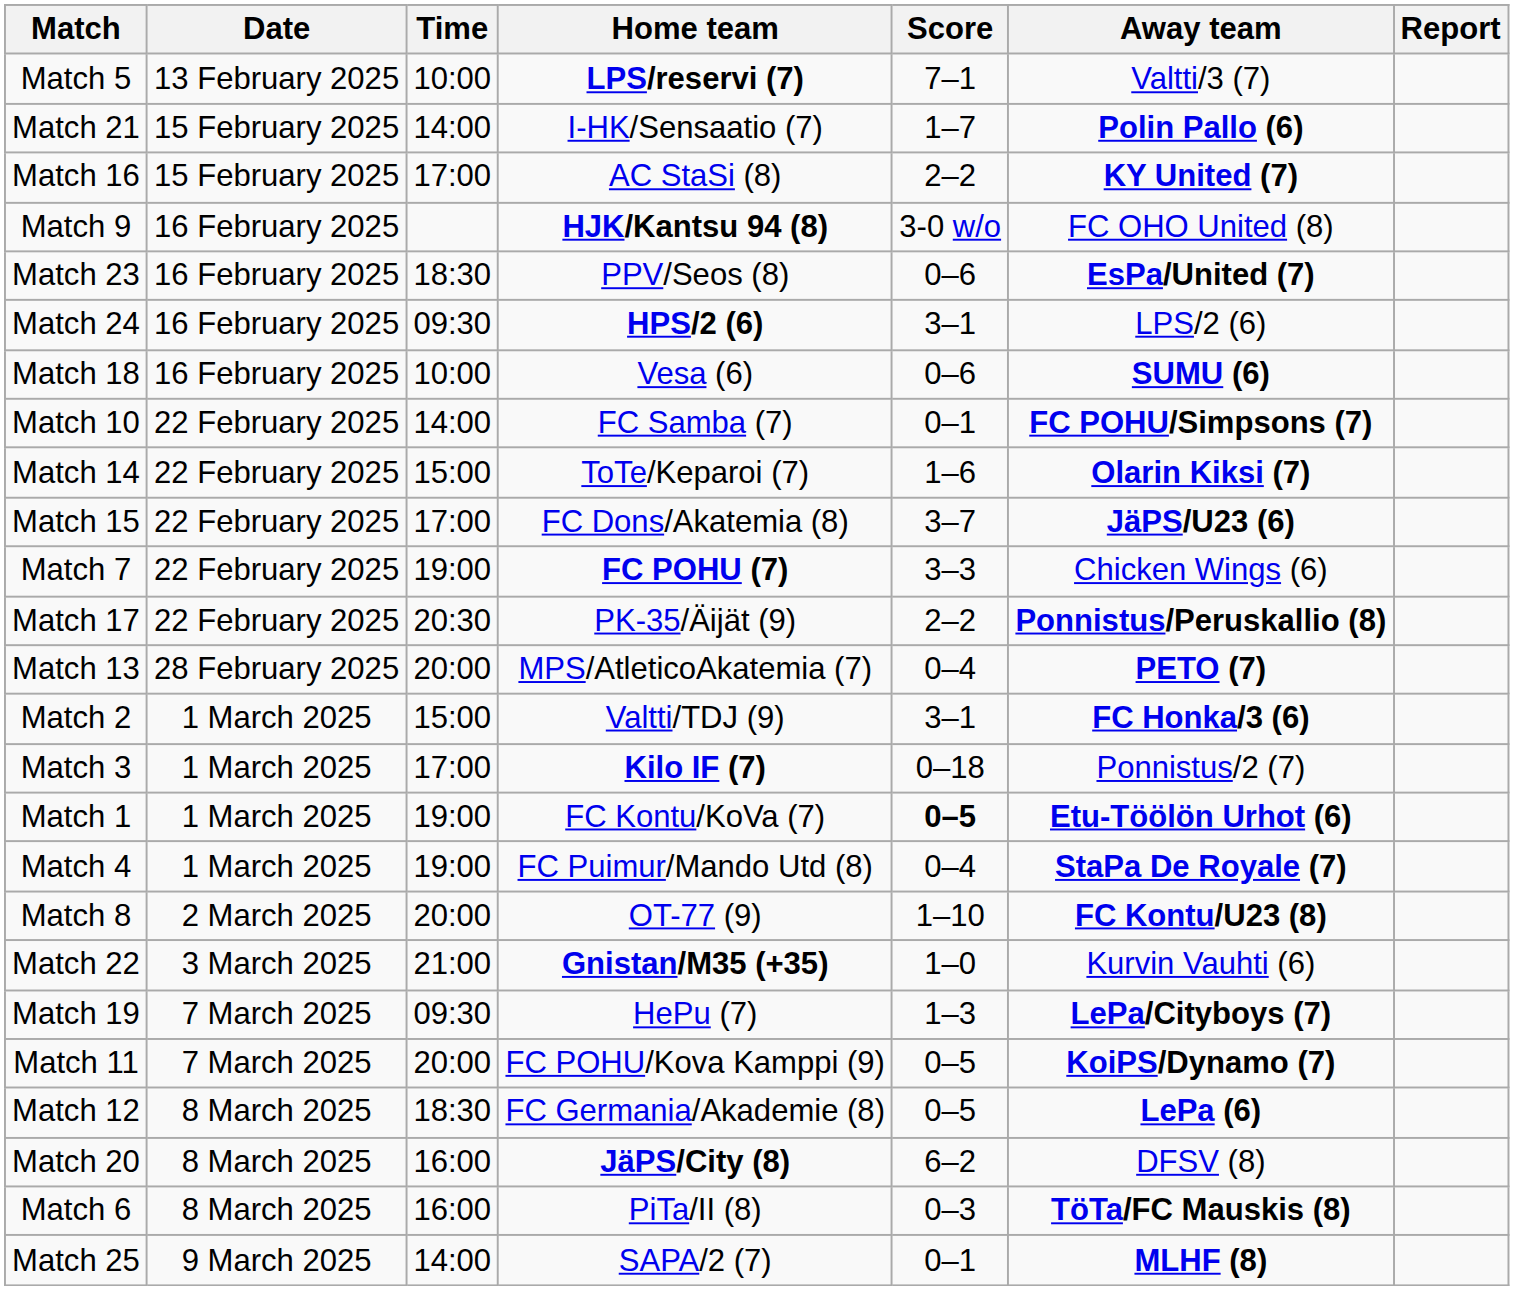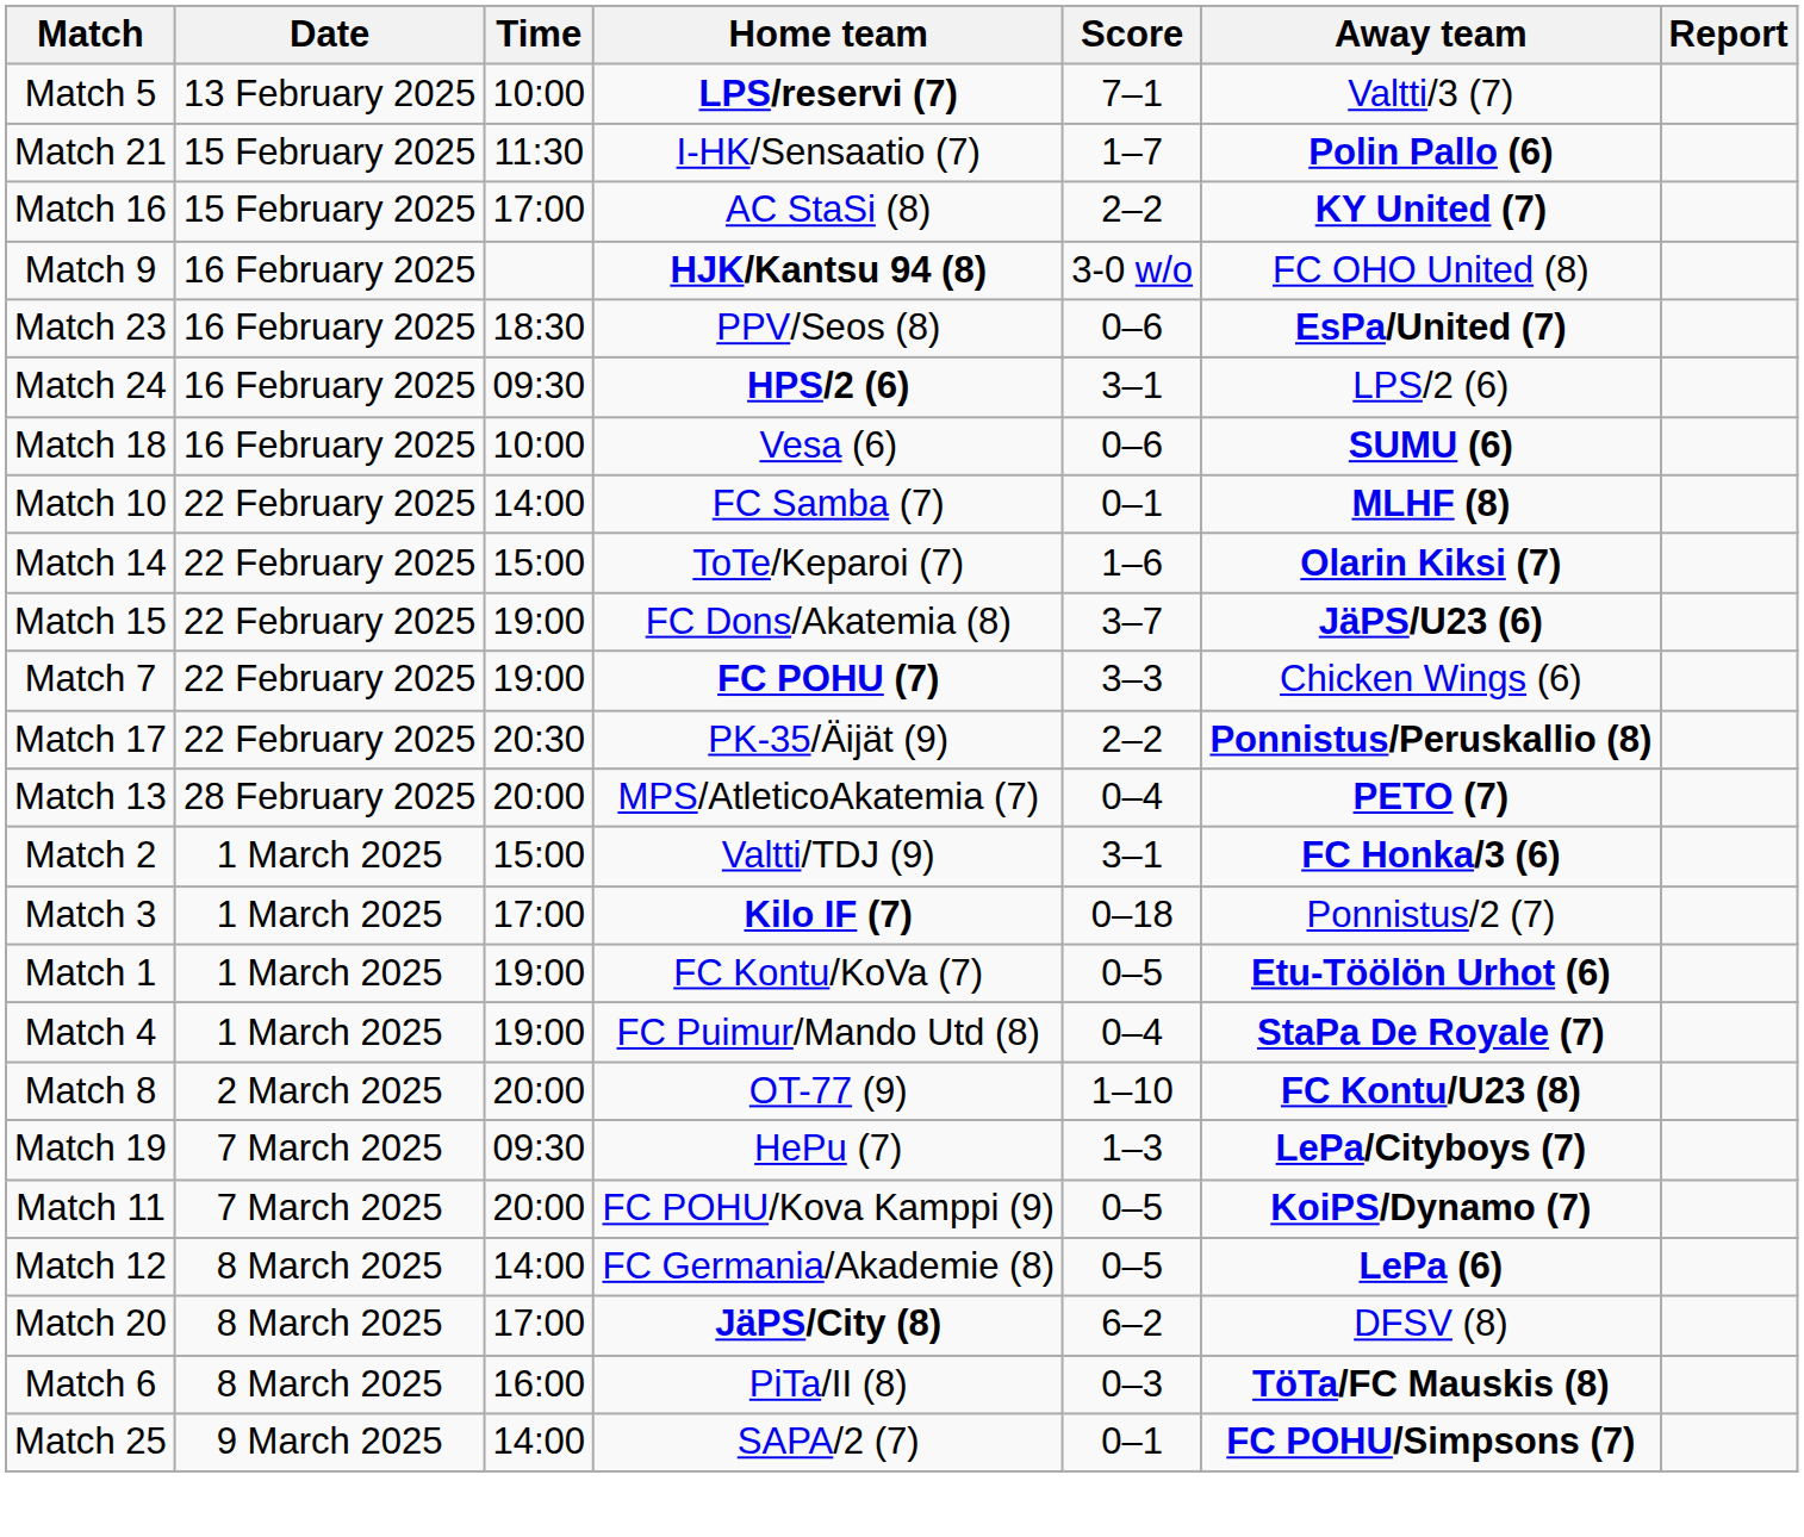 <table class="wikitable" style="text-align:center">
 <tr>
 <th style= width="40px">Match</th>
 <th style= width="40px">Date</th>
 <th style= width="40px">Time</th>
 <th style= width="150px">Home team</th>
 <th style= width="60px">Score</th>
 <th style= width="150px">Away team</th>
 <th style= width="30px">Report</th>
 </tr>
 <tr>
 <td>Match 5</td>
 <td>13 February 2025</td>
 <td>10:00</td>
 <td><strong><a href='#'>LPS</a>/reservi (7)</strong></td>
 <td>7–1</td>
 <td><a href='#'>Valtti</a>/3 (7)</td>
 <td></td>
 </tr>
 <tr>
 <td>Match 21</td>
 <td>15 February 2025</td>
-<td>14:00</td>
+<td>11:30</td>
 <td><a href='#'>I-HK</a>/Sensaatio (7)</td>
 <td>1–7</td>
 <td><strong><a href='#'>Polin Pallo</a> (6)</strong></td>
 <td></td>
 </tr>
 <tr>
 <td>Match 16</td>
 <td>15 February 2025</td>
 <td>17:00</td>
 <td><a href='#'>AC StaSi</a> (8)</td>
 <td>2–2 </td>
 <td><strong><a href='#'>KY United</a> (7)</strong></td>
 <td></td>
 </tr>
 <tr>
 <td>Match 9</td>
 <td>16 February 2025</td>
 <td></td>
 <td><strong><a href='#'>HJK</a>/Kantsu 94 (8)</strong></td>
 <td>3-0 <a href='#'>w/o</a></td>
 <td><a href='#'>FC OHO United</a> (8)</td>
 <td></td>
 </tr>
 <tr>
 <td>Match 23</td>
 <td>16 February 2025</td>
 <td>18:30</td>
 <td><a href='#'>PPV</a>/Seos (8)</td>
 <td>0–6</td>
 <td><strong><a href='#'>EsPa</a>/United (7)</strong></td>
 <td></td>
 </tr>
 <tr>
 <td>Match 24</td>
 <td>16 February 2025</td>
 <td>09:30</td>
 <td><strong><a href='#'>HPS</a>/2 (6)</strong></td>
 <td>3–1</td>
 <td><a href='#'>LPS</a>/2 (6)</td>
 <td></td>
 </tr>
 <tr>
 <td>Match 18</td>
 <td>16 February 2025</td>
 <td>10:00</td>
 <td><a href='#'>Vesa</a> (6)</td>
 <td>0–6</td>
 <td><strong><a href='#'>SUMU</a> (6)</strong></td>
 <td></td>
 </tr>
 <tr>
 <td>Match 10</td>
 <td>22 February 2025</td>
 <td>14:00</td>
 <td><a href='#'>FC Samba</a> (7)</td>
 <td>0–1</td>
-<td><strong><a href='#'>FC POHU</a>/Simpsons (7)</strong></td>
+<td><strong><a href='#'>MLHF</a> (8)</strong></td>
 <td></td>
 </tr>
 <tr>
 <td>Match 14</td>
 <td>22 February 2025</td>
 <td>15:00</td>
 <td><a href='#'>ToTe</a>/Keparoi (7)</td>
 <td>1–6</td>
 <td><strong><a href='#'>Olarin Kiksi</a> (7)</strong></td>
 <td></td>
 </tr>
 <tr>
 <td>Match 15</td>
 <td>22 February 2025</td>
-<td>17:00</td>
+<td>19:00</td>
 <td><a href='#'>FC Dons</a>/Akatemia (8)</td>
 <td>3–7</td>
 <td><strong><a href='#'>JäPS</a>/U23 (6)</strong></td>
 <td></td>
 </tr>
 <tr>
 <td>Match 7</td>
 <td>22 February 2025</td>
 <td>19:00</td>
 <td><strong><a href='#'>FC POHU</a> (7)</strong></td>
 <td>3–3 </td>
 <td><a href='#'>Chicken Wings</a> (6)</td>
 <td></td>
 </tr>
 <tr>
 <td>Match 17</td>
 <td>22 February 2025</td>
 <td>20:30</td>
 <td><a href='#'>PK-35</a>/Äijät (9)</td>
 <td>2–2 </td>
 <td><strong><a href='#'>Ponnistus</a>/Peruskallio (8)</strong></td>
 <td></td>
 </tr>
 <tr>
 <td>Match 13</td>
 <td>28 February 2025</td>
 <td>20:00</td>
 <td><a href='#'>MPS</a>/AtleticoAkatemia (7)</td>
 <td>0–4</td>
 <td><strong><a href='#'>PETO</a> (7)</strong></td>
 <td></td>
 </tr>
 <tr>
 <td>Match 2</td>
 <td>1 March 2025</td>
 <td>15:00</td>
 <td><a href='#'>Valtti</a>/TDJ (9)</td>
 <td>3–1</td>
 <td><strong><a href='#'>FC Honka</a>/3 (6)</strong></td>
 <td></td>
 </tr>
 <tr>
 <td>Match 3</td>
 <td>1 March 2025</td>
 <td>17:00</td>
 <td><strong><a href='#'>Kilo IF</a> (7)</strong></td>
 <td>0–18</td>
 <td><a href='#'>Ponnistus</a>/2 (7)</td>
 <td></td>
 </tr>
 <tr>
 <td>Match 1</td>
 <td>1 March 2025</td>
 <td>19:00</td>
 <td><a href='#'>FC Kontu</a>/KoVa (7)</td>
-<td><strong>0–5</strong></td>
+<td>0–5</td>
 <td><strong><a href='#'>Etu-Töölön Urhot</a> (6)</strong></td>
 <td></td>
 </tr>
 <tr>
 <td>Match 4</td>
 <td>1 March 2025</td>
 <td>19:00</td>
 <td><a href='#'>FC Puimur</a>/Mando Utd (8)</td>
 <td>0–4</td>
 <td><strong><a href='#'>StaPa De Royale</a> (7)</strong></td>
 <td></td>
 </tr>
 <tr>
 <td>Match 8</td>
 <td>2 March 2025</td>
 <td>20:00</td>
 <td><a href='#'>OT-77</a> (9)</td>
 <td>1–10</td>
 <td><strong><a href='#'>FC Kontu</a>/U23 (8)</strong></td>
-<td></td>
-</tr>
-<tr>
-<td>Match 22</td>
-<td>3 March 2025</td>
-<td>21:00</td>
-<td><strong><a href='#'>Gnistan</a>/M35 (+35)</strong></td>
-<td>1–0</td>
-<td><a href='#'>Kurvin Vauhti</a> (6)</td>
 <td></td>
 </tr>
 <tr>
 <td>Match 19</td>
 <td>7 March 2025</td>
 <td>09:30</td>
 <td><a href='#'>HePu</a> (7)</td>
 <td>1–3</td>
 <td><strong><a href='#'>LePa</a>/Cityboys (7)</strong></td>
 <td></td>
 </tr>
 <tr>
 <td>Match 11</td>
 <td>7 March 2025</td>
 <td>20:00</td>
 <td><a href='#'>FC POHU</a>/Kova Kamppi (9)</td>
 <td>0–5</td>
 <td><strong><a href='#'>KoiPS</a>/Dynamo (7)</strong></td>
 <td></td>
 </tr>
 <tr>
 <td>Match 12</td>
 <td>8 March 2025</td>
-<td>18:30</td>
+<td>14:00</td>
 <td><a href='#'>FC Germania</a>/Akademie (8)</td>
 <td>0–5</td>
 <td><strong><a href='#'>LePa</a> (6)</strong></td>
 <td></td>
 </tr>
 <tr>
 <td>Match 20</td>
 <td>8 March 2025</td>
-<td>16:00</td>
+<td>17:00</td>
 <td><strong><a href='#'>JäPS</a>/City (8)</strong></td>
 <td>6–2</td>
 <td><a href='#'>DFSV</a> (8)</td>
 <td></td>
 </tr>
 <tr>
 <td>Match 6</td>
 <td>8 March 2025</td>
 <td>16:00</td>
 <td><a href='#'>PiTa</a>/II (8)</td>
 <td>0–3</td>
 <td><strong><a href='#'>TöTa</a>/FC Mauskis (8)</strong></td>
 <td></td>
 </tr>
 <tr>
 <td>Match 25</td>
 <td>9 March 2025</td>
 <td>14:00</td>
 <td><a href='#'>SAPA</a>/2 (7)</td>
 <td>0–1</td>
-<td><strong><a href='#'>MLHF</a> (8)</strong></td>
+<td><strong><a href='#'>FC POHU</a>/Simpsons (7)</strong></td>
 <td></td>
 </tr>
 </table>
